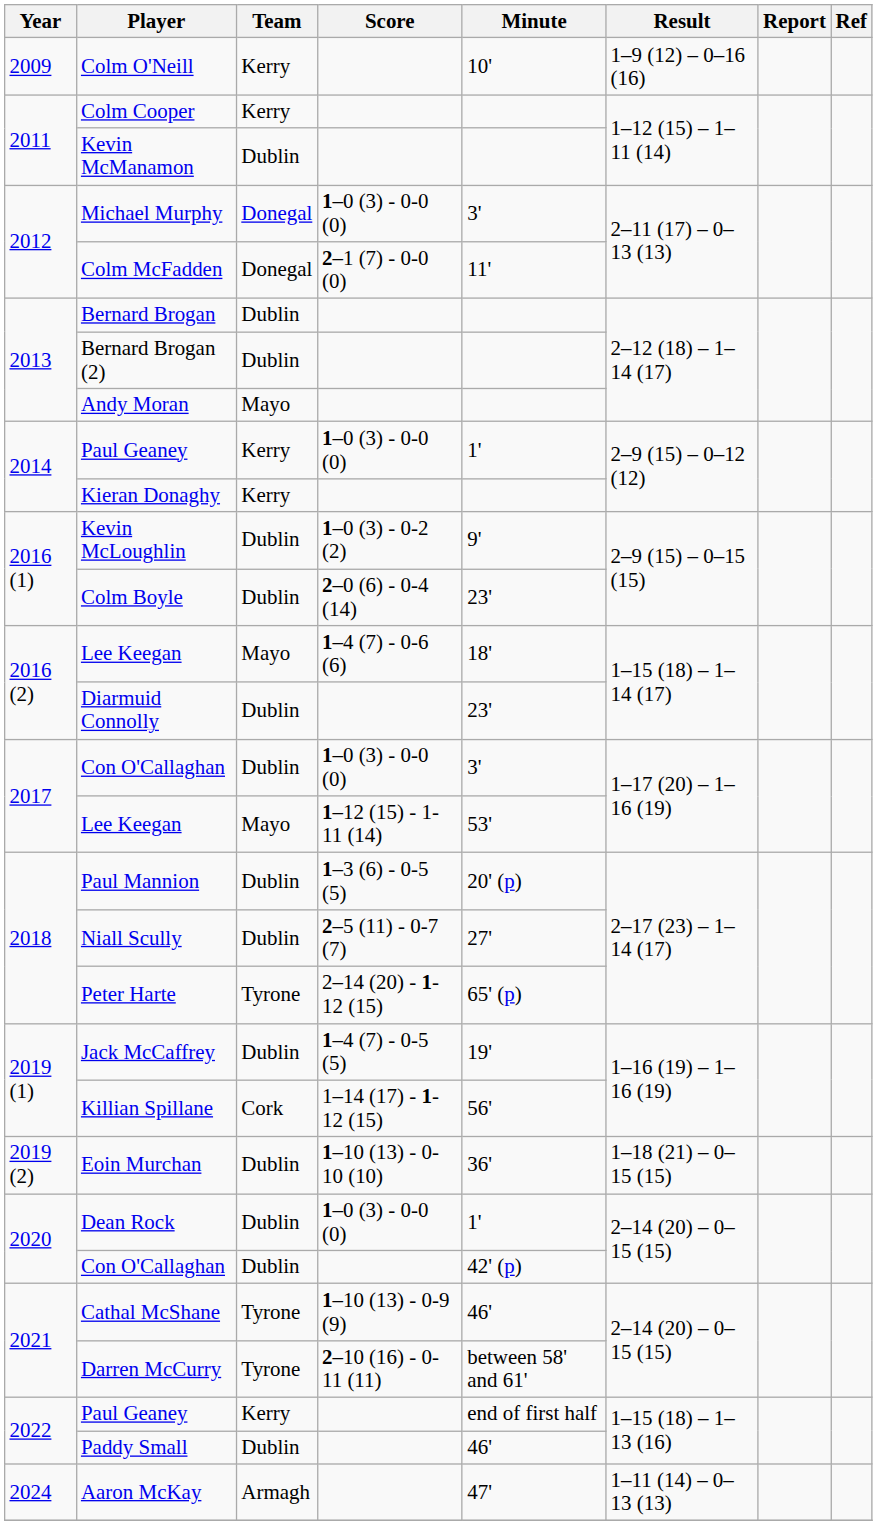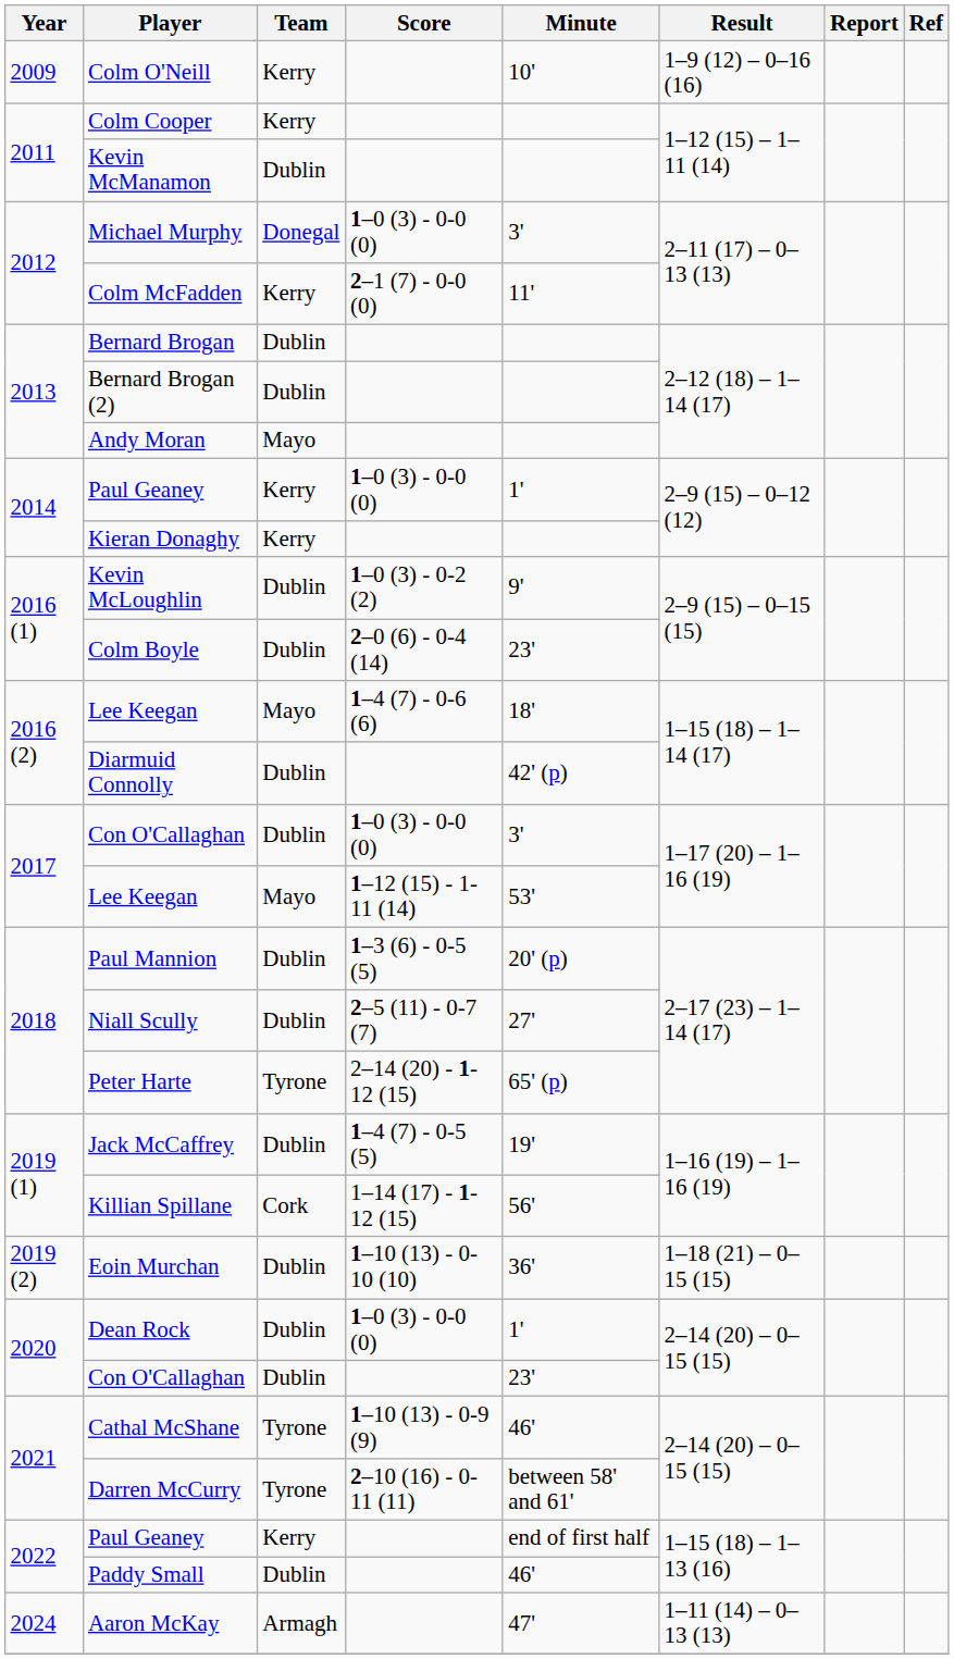 <table class="wikitable sortable" width="75%">
 <tr>
 <th>Year</th>
 <th>Player</th>
 <th>Team</th>
 <th>Score</th>
 <th>Minute</th>
 <th>Result</th>
 <th>Report</th>
 <th>Ref</th>
 </tr>
 <tr>
 <td><a href='#'>2009</a></td>
 <td><a href='#'>Colm O'Neill</a></td>
 <td>Kerry</td>
 <td></td>
 <td>10'</td>
 <td>1–9 (12) – 0–16 (16)</td>
 <td></td>
 <td></td>
 </tr>
 <tr>
 <td rowspan=2><a href='#'>2011</a></td>
 <td><a href='#'>Colm Cooper</a></td>
 <td>Kerry</td>
 <td></td>
 <td></td>
 <td rowspan=2>1–12 (15) – 1–11 (14)</td>
 <td rowspan=2></td>
 <td rowspan=2></td>
 </tr>
 <tr>
 <td><a href='#'>Kevin McManamon</a></td>
 <td>Dublin</td>
 <td></td>
 <td></td>
 </tr>
 <tr>
 <td rowspan=2><a href='#'>2012</a></td>
 <td><a href='#'>Michael Murphy</a></td>
 <td><a href='#'>Donegal</a></td>
 <td><strong>1</strong>–0 (3) - 0-0 (0)</td>
 <td>3'</td>
 <td rowspan=2>2–11 (17) – 0–13 (13)</td>
 <td rowspan=2></td>
 <td rowspan=2></td>
 </tr>
 <tr>
 <td><a href='#'>Colm McFadden</a></td>
-<td>Donegal</td>
+<td>Kerry</td>
 <td><strong>2</strong>–1 (7) - 0-0 (0)</td>
 <td>11' </td>
 </tr>
 <tr>
 <td rowspan=3><a href='#'>2013</a></td>
 <td><a href='#'>Bernard Brogan</a></td>
 <td>Dublin</td>
 <td></td>
 <td></td>
 <td rowspan=3>2–12 (18) – 1–14 (17)</td>
 <td rowspan=3></td>
 <td rowspan=3></td>
 </tr>
 <tr>
 <td>Bernard Brogan (2)</td>
 <td>Dublin</td>
 <td></td>
 <td></td>
 </tr>
 <tr>
 <td><a href='#'>Andy Moran</a></td>
 <td>Mayo</td>
 <td></td>
 <td></td>
 </tr>
 <tr>
 <td rowspan=2><a href='#'>2014</a></td>
 <td><a href='#'>Paul Geaney</a></td>
 <td>Kerry</td>
 <td><strong>1</strong>–0 (3) - 0-0 (0)</td>
 <td>1'</td>
 <td rowspan=2>2–9 (15) – 0–12 (12)</td>
 <td rowspan=2></td>
 <td rowspan=2></td>
 </tr>
 <tr>
 <td><a href='#'>Kieran Donaghy</a></td>
 <td>Kerry</td>
 <td></td>
 <td></td>
 </tr>
 <tr>
 <td rowspan=2><a href='#'>2016</a> (1)</td>
 <td><a href='#'>Kevin McLoughlin</a></td>
 <td>Dublin</td>
 <td><strong>1</strong>–0 (3) - 0-2 (2)</td>
 <td>9' </td>
 <td rowspan=2>2–9 (15) – 0–15 (15)</td>
 <td rowspan=2></td>
 <td rowspan=2></td>
 </tr>
 <tr>
 <td><a href='#'>Colm Boyle</a></td>
 <td>Dublin</td>
 <td><strong>2</strong>–0 (6) - 0-4 (14)</td>
 <td>23' </td>
 </tr>
 <tr>
 <td rowspan=2><a href='#'>2016</a> (2)</td>
 <td><a href='#'>Lee Keegan</a></td>
 <td>Mayo</td>
 <td><strong>1</strong>–4 (7) - 0-6 (6)</td>
 <td>18'</td>
 <td rowspan=2>1–15 (18) – 1–14 (17)</td>
 <td rowspan=2></td>
 <td rowspan=2></td>
 </tr>
 <tr>
 <td><a href='#'>Diarmuid Connolly</a></td>
 <td>Dublin</td>
 <td></td>
-<td>23'</td>
+<td>42' (<a href='#'>p</a>)</td>
 </tr>
 <tr>
 <td rowspan=2><a href='#'>2017</a></td>
 <td><a href='#'>Con O'Callaghan</a></td>
 <td>Dublin</td>
 <td><strong>1</strong>–0 (3) - 0-0 (0)</td>
 <td>3'</td>
 <td rowspan=2>1–17 (20) – 1–16 (19)</td>
 <td rowspan=2></td>
 <td rowspan=2></td>
 </tr>
 <tr>
 <td><a href='#'>Lee Keegan</a></td>
 <td>Mayo</td>
 <td><strong>1</strong>–12 (15) - 1-11 (14)</td>
 <td>53'</td>
 </tr>
 <tr>
 <td rowspan=3><a href='#'>2018</a></td>
 <td><a href='#'>Paul Mannion</a></td>
 <td>Dublin</td>
 <td><strong>1</strong>–3 (6) - 0-5 (5)</td>
 <td>20' (<a href='#'>p</a>)</td>
 <td rowspan=3>2–17 (23) – 1–14 (17)</td>
 <td rowspan=3></td>
 <td rowspan=3></td>
 </tr>
 <tr>
 <td><a href='#'>Niall Scully</a></td>
 <td>Dublin</td>
 <td><strong>2</strong>–5 (11) - 0-7 (7)</td>
 <td>27'</td>
 </tr>
 <tr>
 <td><a href='#'>Peter Harte</a></td>
 <td>Tyrone</td>
 <td>2–14 (20) - <strong>1</strong>-12 (15)</td>
 <td>65' (<a href='#'>p</a>)</td>
 </tr>
 <tr>
 <td rowspan=2><a href='#'>2019</a> (1)</td>
 <td><a href='#'>Jack McCaffrey</a></td>
 <td>Dublin</td>
 <td><strong>1</strong>–4 (7) - 0-5 (5)</td>
 <td>19'</td>
 <td rowspan=2>1–16 (19) – 1–16 (19)</td>
 <td rowspan=2></td>
 <td rowspan=2></td>
 </tr>
 <tr>
 <td><a href='#'>Killian Spillane</a></td>
 <td>Cork</td>
 <td>1–14 (17) - <strong>1</strong>-12 (15)</td>
 <td>56'</td>
 </tr>
 <tr>
 <td><a href='#'>2019</a> (2)</td>
 <td><a href='#'>Eoin Murchan</a></td>
 <td>Dublin</td>
 <td><strong>1</strong>–10 (13) - 0-10 (10)</td>
 <td>36'</td>
 <td>1–18 (21) – 0–15 (15)</td>
 <td></td>
 <td></td>
 </tr>
 <tr>
 <td rowspan=2><a href='#'>2020</a></td>
 <td><a href='#'>Dean Rock</a></td>
 <td>Dublin</td>
 <td><strong>1</strong>–0 (3) - 0-0 (0)</td>
 <td>1'</td>
 <td rowspan=2>2–14 (20) – 0–15 (15)</td>
 <td rowspan=2></td>
 <td rowspan=2></td>
 </tr>
 <tr>
 <td><a href='#'>Con O'Callaghan</a></td>
 <td>Dublin</td>
 <td></td>
-<td>42' (<a href='#'>p</a>)</td>
+<td>23'</td>
 </tr>
 <tr>
 <td rowspan=2><a href='#'>2021</a></td>
 <td><a href='#'>Cathal McShane</a></td>
 <td>Tyrone</td>
 <td><strong>1</strong>–10 (13) - 0-9 (9)</td>
 <td>46'</td>
 <td rowspan=2>2–14 (20) – 0–15 (15)</td>
 <td rowspan=2></td>
 <td rowspan=2></td>
 </tr>
 <tr>
 <td><a href='#'>Darren McCurry</a></td>
 <td>Tyrone</td>
 <td><strong>2</strong>–10 (16) - 0-11 (11)</td>
 <td>between 58' and 61'</td>
 </tr>
 <tr>
 <td rowspan=2><a href='#'>2022</a></td>
 <td><a href='#'>Paul Geaney</a></td>
 <td>Kerry</td>
 <td></td>
 <td>end of first half</td>
 <td rowspan=2>1–15 (18) – 1–13 (16)</td>
 <td rowspan=2></td>
 <td rowspan=2></td>
 </tr>
 <tr>
 <td><a href='#'>Paddy Small</a></td>
 <td>Dublin</td>
 <td></td>
 <td>46'</td>
 </tr>
 <tr>
 <td><a href='#'>2024</a></td>
 <td><a href='#'>Aaron McKay</a></td>
 <td>Armagh</td>
 <td></td>
 <td>47'</td>
 <td>1–11 (14) – 0–13 (13)</td>
 <td></td>
 <td></td>
 </tr>
 <tr>
 </tr>
 </table>
